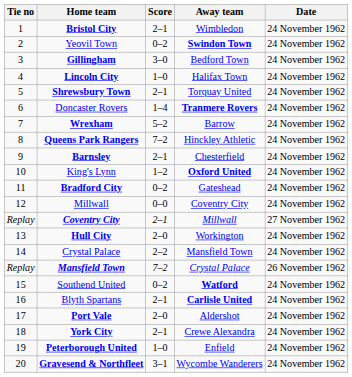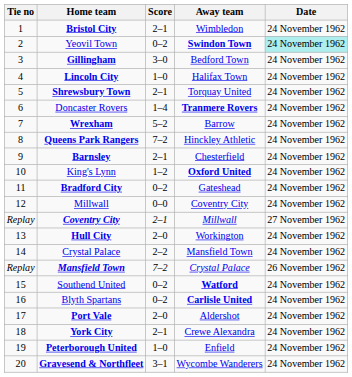 <table class="wikitable" style="text-align: center">
 <tr>
 <th>Tie no</th>
 <th>Home team</th>
 <th>Score</th>
 <th>Away team</th>
 <th>Date</th>
 </tr>
 <tr>
 <td>1</td>
 <td><strong><a href='#'>Bristol City</a></strong></td>
 <td>2–1</td>
 <td><a href='#'>Wimbledon</a></td>
 <td>24 November 1962</td>
 </tr>
 <tr>
 <td>2</td>
 <td><a href='#'>Yeovil Town</a></td>
 <td>0–2</td>
 <td><strong><a href='#'>Swindon Town</a></strong></td>
-<td>24 November 1962</td>
+<td style="background: paleturquoise;">24 November 1962</td>
 </tr>
 <tr>
 <td>3</td>
 <td><strong><a href='#'>Gillingham</a></strong></td>
 <td>3–0</td>
 <td><a href='#'>Bedford Town</a></td>
 <td>24 November 1962</td>
 </tr>
 <tr>
 <td>4</td>
 <td><strong><a href='#'>Lincoln City</a></strong></td>
 <td>1–0</td>
 <td><a href='#'>Halifax Town</a></td>
 <td>24 November 1962</td>
 </tr>
 <tr>
 <td>5</td>
 <td><strong><a href='#'>Shrewsbury Town</a></strong></td>
 <td>2–1</td>
 <td><a href='#'>Torquay United</a></td>
 <td>24 November 1962</td>
 </tr>
 <tr>
 <td>6</td>
 <td><a href='#'>Doncaster Rovers</a></td>
 <td>1–4</td>
 <td><strong><a href='#'>Tranmere Rovers</a></strong></td>
 <td>24 November 1962</td>
 </tr>
 <tr>
 <td>7</td>
 <td><strong><a href='#'>Wrexham</a></strong></td>
 <td>5–2</td>
 <td><a href='#'>Barrow</a></td>
 <td>24 November 1962</td>
 </tr>
 <tr>
 <td>8</td>
 <td><strong><a href='#'>Queens Park Rangers</a></strong></td>
 <td>7–2</td>
 <td><a href='#'>Hinckley Athletic</a></td>
 <td>24 November 1962</td>
 </tr>
 <tr>
 <td>9</td>
 <td><strong><a href='#'>Barnsley</a></strong></td>
 <td>2–1</td>
 <td><a href='#'>Chesterfield</a></td>
 <td>24 November 1962</td>
 </tr>
 <tr>
 <td>10</td>
 <td><a href='#'>King's Lynn</a></td>
 <td>1–2</td>
 <td><strong><a href='#'>Oxford United</a></strong></td>
 <td>24 November 1962</td>
 </tr>
 <tr>
 <td>11</td>
 <td><strong><a href='#'>Bradford City</a></strong></td>
 <td>0–2</td>
 <td><a href='#'>Gateshead</a></td>
 <td>24 November 1962</td>
 </tr>
 <tr>
 <td>12</td>
 <td><a href='#'>Millwall</a></td>
 <td>0–0</td>
 <td><a href='#'>Coventry City</a></td>
 <td>24 November 1962</td>
 </tr>
 <tr>
 <td><em>Replay</em></td>
 <td><strong><em><a href='#'>Coventry City</a></em></strong></td>
 <td><em>2–1</em></td>
 <td><em><a href='#'>Millwall</a></em></td>
 <td>27 November 1962</td>
 </tr>
 <tr>
 <td>13</td>
 <td><strong><a href='#'>Hull City</a></strong></td>
 <td>2–0</td>
 <td><a href='#'>Workington</a></td>
 <td>24 November 1962</td>
 </tr>
 <tr>
 <td>14</td>
 <td><a href='#'>Crystal Palace</a></td>
 <td>2–2</td>
 <td><a href='#'>Mansfield Town</a></td>
 <td>24 November 1962</td>
 </tr>
 <tr>
 <td><em>Replay</em></td>
 <td><strong><em><a href='#'>Mansfield Town</a></em></strong></td>
 <td><em>7–2</em></td>
 <td><em><a href='#'>Crystal Palace</a></em></td>
 <td>26 November 1962</td>
 </tr>
 <tr>
 <td>15</td>
 <td><a href='#'>Southend United</a></td>
 <td>0–2</td>
 <td><strong><a href='#'>Watford</a></strong></td>
 <td>24 November 1962</td>
 </tr>
 <tr>
 <td>16</td>
 <td><a href='#'>Blyth Spartans</a></td>
-<td>2–1</td>
+<td>0–2</td>
 <td><strong><a href='#'>Carlisle United</a></strong></td>
 <td>24 November 1962</td>
 </tr>
 <tr>
 <td>17</td>
 <td><strong><a href='#'>Port Vale</a></strong></td>
 <td>2–0</td>
 <td><a href='#'>Aldershot</a></td>
 <td>24 November 1962</td>
 </tr>
 <tr>
 <td>18</td>
 <td><strong><a href='#'>York City</a></strong></td>
 <td>2–1</td>
 <td><a href='#'>Crewe Alexandra</a></td>
 <td>24 November 1962</td>
 </tr>
 <tr>
 <td>19</td>
 <td><strong><a href='#'>Peterborough United</a></strong></td>
 <td>1–0</td>
 <td><a href='#'>Enfield</a></td>
 <td>24 November 1962</td>
 </tr>
 <tr>
 <td>20</td>
 <td><strong><a href='#'>Gravesend & Northfleet</a></strong></td>
 <td>3–1</td>
 <td><a href='#'>Wycombe Wanderers</a></td>
 <td>24 November 1962</td>
 </tr>
 </table>
